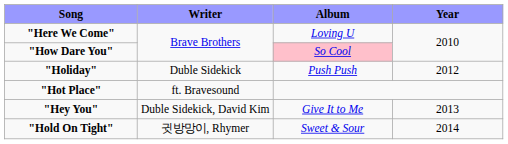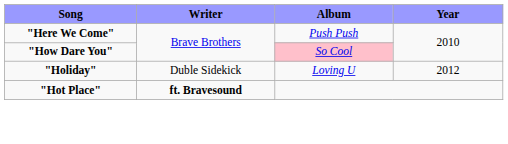 <table class="wikitable" style="margin:0.5em auto; clear:both; font-size:.9em; text-align:center; width:100%">
 <tr>
 <th style="width:500px; background:#99f;">Song</th>
 <th style="width:500px; background:#99f;">Writer</th>
 <th style="width:500px; background:#99f;">Album</th>
 <th style="width:500px; background:#99f;">Year</th>
 </tr>
 <tr>
 <td><strong>"Here We Come"</strong></td>
 <td rowspan=2><a href='#'>Brave Brothers</a></td>
-<td><em><a href='#'>Loving U</a></em></td>
+<td><em><a href='#'>Push Push</a></em></td>
 <td rowspan=2>2010</td>
 </tr>
 <tr>
 <td><strong>"How Dare You"</strong></td>
 <td style="background: pink;"><em><a href='#'>So Cool</a></em></td>
 </tr>
 <tr>
 <td><strong>"Holiday"</strong></td>
 <td>Duble Sidekick</td>
-<td><em><a href='#'>Push Push</a></em></td>
+<td><em><a href='#'>Loving U</a></em></td>
 <td>2012</td>
 </tr>
 <tr>
 <td><strong>"Hot Place"</strong></td>
-<td>ft. Bravesound</td>
-</tr>
-<tr>
-<td><strong>"Hey You"</strong></td>
-<td>Duble Sidekick, David Kim</td>
-<td><em><a href='#'>Give It to Me</a></em></td>
-<td>2013</td>
-</tr>
-<tr>
-<td><strong>"Hold On Tight"</strong></td>
-<td>귓방망이, Rhymer</td>
-<td><em><a href='#'>Sweet & Sour</a></em></td>
-<td>2014</td>
+<td><strong>ft. Bravesound</strong></td>
 </tr>
 </table>
